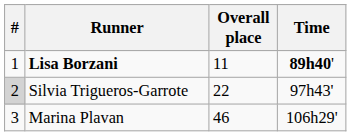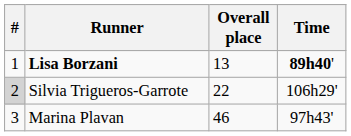 <table class="wikitable" style="font-size:95%;width:320px;">
 <tr>
 <th width=6%>#</th>
 <th width=54%>Runner</th>
 <th width=20%>Overall place</th>
 <th width=20%>Time</th>
 </tr>
 <tr>
 <td align=center>1</td>
 <td> <strong>Lisa Borzani</strong></td>
-<td>11</td>
+<td>13</td>
 <td align=center><strong>89h40</strong>'</td>
 </tr>
 <tr>
 <td align=center style="background: lightgrey;">2</td>
 <td> Silvia Trigueros-Garrote</td>
 <td>22</td>
-<td align=center>97h43'</td>
+<td align=center>106h29'</td>
 </tr>
 <tr>
 <td align=center>3</td>
 <td> Marina Plavan</td>
 <td>46</td>
-<td align=center>106h29'</td>
+<td align=center>97h43'</td>
 </tr>
 </table>
